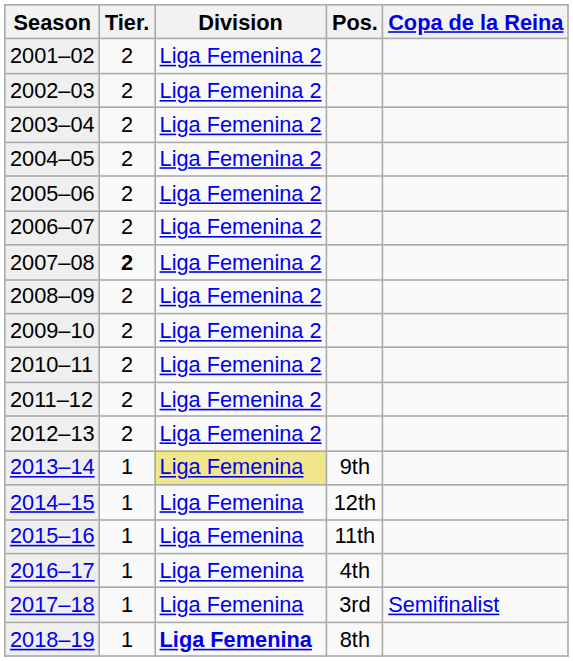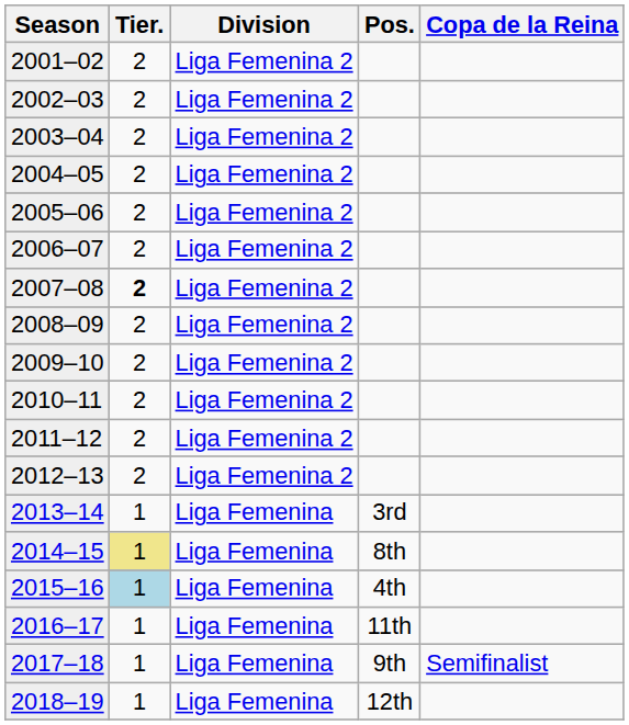 <table class="wikitable" style="font-size:85%">
 <tr>
 <th>Season</th>
 <th>Tier.</th>
 <th>Division</th>
 <th>Pos.</th>
 <th><a href='#'>Copa de la Reina</a></th>
 </tr>
 <tr>
 <td style="background:#efefef;">2001–02</td>
 <td align="center">2</td>
 <td><a href='#'>Liga Femenina 2</a></td>
 <td align="center"></td>
 <td></td>
 </tr>
 <tr>
 <td style="background:#efefef;">2002–03</td>
 <td align="center">2</td>
 <td><a href='#'>Liga Femenina 2</a></td>
 <td align="center"></td>
 <td></td>
 </tr>
 <tr>
 <td style="background:#efefef;">2003–04</td>
 <td align="center">2</td>
 <td><a href='#'>Liga Femenina 2</a></td>
 <td align="center"></td>
 <td></td>
 </tr>
 <tr>
 <td style="background:#efefef;">2004–05</td>
 <td align="center">2</td>
 <td><a href='#'>Liga Femenina 2</a></td>
 <td align="center"></td>
 <td></td>
 </tr>
 <tr>
 <td style="background:#efefef;">2005–06</td>
 <td align="center">2</td>
 <td><a href='#'>Liga Femenina 2</a></td>
 <td align="center"></td>
 <td></td>
 </tr>
 <tr>
 <td style="background:#efefef;">2006–07</td>
 <td align="center">2</td>
 <td><a href='#'>Liga Femenina 2</a></td>
 <td align="center"></td>
 <td></td>
 </tr>
 <tr>
 <td style="background:#efefef;">2007–08</td>
 <td align="center"><strong>2</strong></td>
 <td><a href='#'>Liga Femenina 2</a></td>
 <td align="center"></td>
 <td></td>
 </tr>
 <tr>
 <td style="background:#efefef;">2008–09</td>
 <td align="center">2</td>
 <td><a href='#'>Liga Femenina 2</a></td>
 <td align="center"></td>
 <td></td>
 </tr>
 <tr>
 <td style="background:#efefef;">2009–10</td>
 <td align="center">2</td>
 <td><a href='#'>Liga Femenina 2</a></td>
 <td align="center"></td>
 <td></td>
 </tr>
 <tr>
 <td style="background:#efefef;">2010–11</td>
 <td align="center">2</td>
 <td><a href='#'>Liga Femenina 2</a></td>
 <td align="center"></td>
 <td></td>
 </tr>
 <tr>
 <td style="background:#efefef;">2011–12</td>
 <td align="center">2</td>
 <td><a href='#'>Liga Femenina 2</a></td>
 <td align="center"></td>
 <td></td>
 </tr>
 <tr>
 <td style="background:#efefef;">2012–13</td>
 <td align="center">2</td>
 <td><a href='#'>Liga Femenina 2</a></td>
 <td align="center"></td>
 <td></td>
 </tr>
 <tr>
 <td style="background:#efefef;"><a href='#'>2013–14</a></td>
 <td align="center">1</td>
-<td style="background: khaki;"><a href='#'>Liga Femenina</a></td>
-<td align="center">9th</td>
+<td><a href='#'>Liga Femenina</a></td>
+<td align="center">3rd</td>
 <td></td>
 </tr>
 <tr>
 <td style="background:#efefef;"><a href='#'>2014–15</a></td>
-<td align="center">1</td>
+<td align="center" style="background: khaki;">1</td>
 <td><a href='#'>Liga Femenina</a></td>
-<td align="center">12th</td>
+<td align=center>8th</td>
 <td></td>
 </tr>
 <tr>
 <td style="background:#efefef;"><a href='#'>2015–16</a></td>
+<td align="center" style="background: lightblue;">1</td>
+<td><a href='#'>Liga Femenina</a></td>
+<td align="center">4th</td>
+<td></td>
+</tr>
+<tr>
+<td style="background:#efefef;"><a href='#'>2016–17</a></td>
 <td align="center">1</td>
 <td><a href='#'>Liga Femenina</a></td>
 <td align="center">11th</td>
 <td></td>
 </tr>
 <tr>
-<td style="background:#efefef;"><a href='#'>2016–17</a></td>
-<td align="center">1</td>
-<td><a href='#'>Liga Femenina</a></td>
-<td align="center">4th</td>
-<td></td>
-</tr>
-<tr>
 <td style="background:#efefef;"><a href='#'>2017–18</a></td>
 <td align="center">1</td>
 <td><a href='#'>Liga Femenina</a></td>
-<td align="center">3rd</td>
+<td align="center">9th</td>
 <td><a href='#'>Semifinalist</a></td>
 </tr>
 <tr>
 <td style="background:#efefef;"><a href='#'>2018–19</a></td>
 <td align="center">1</td>
-<td><strong><a href='#'>Liga Femenina</a></strong></td>
-<td align=center>8th</td>
+<td><a href='#'>Liga Femenina</a></td>
+<td align="center">12th</td>
 </tr>
 </table>
